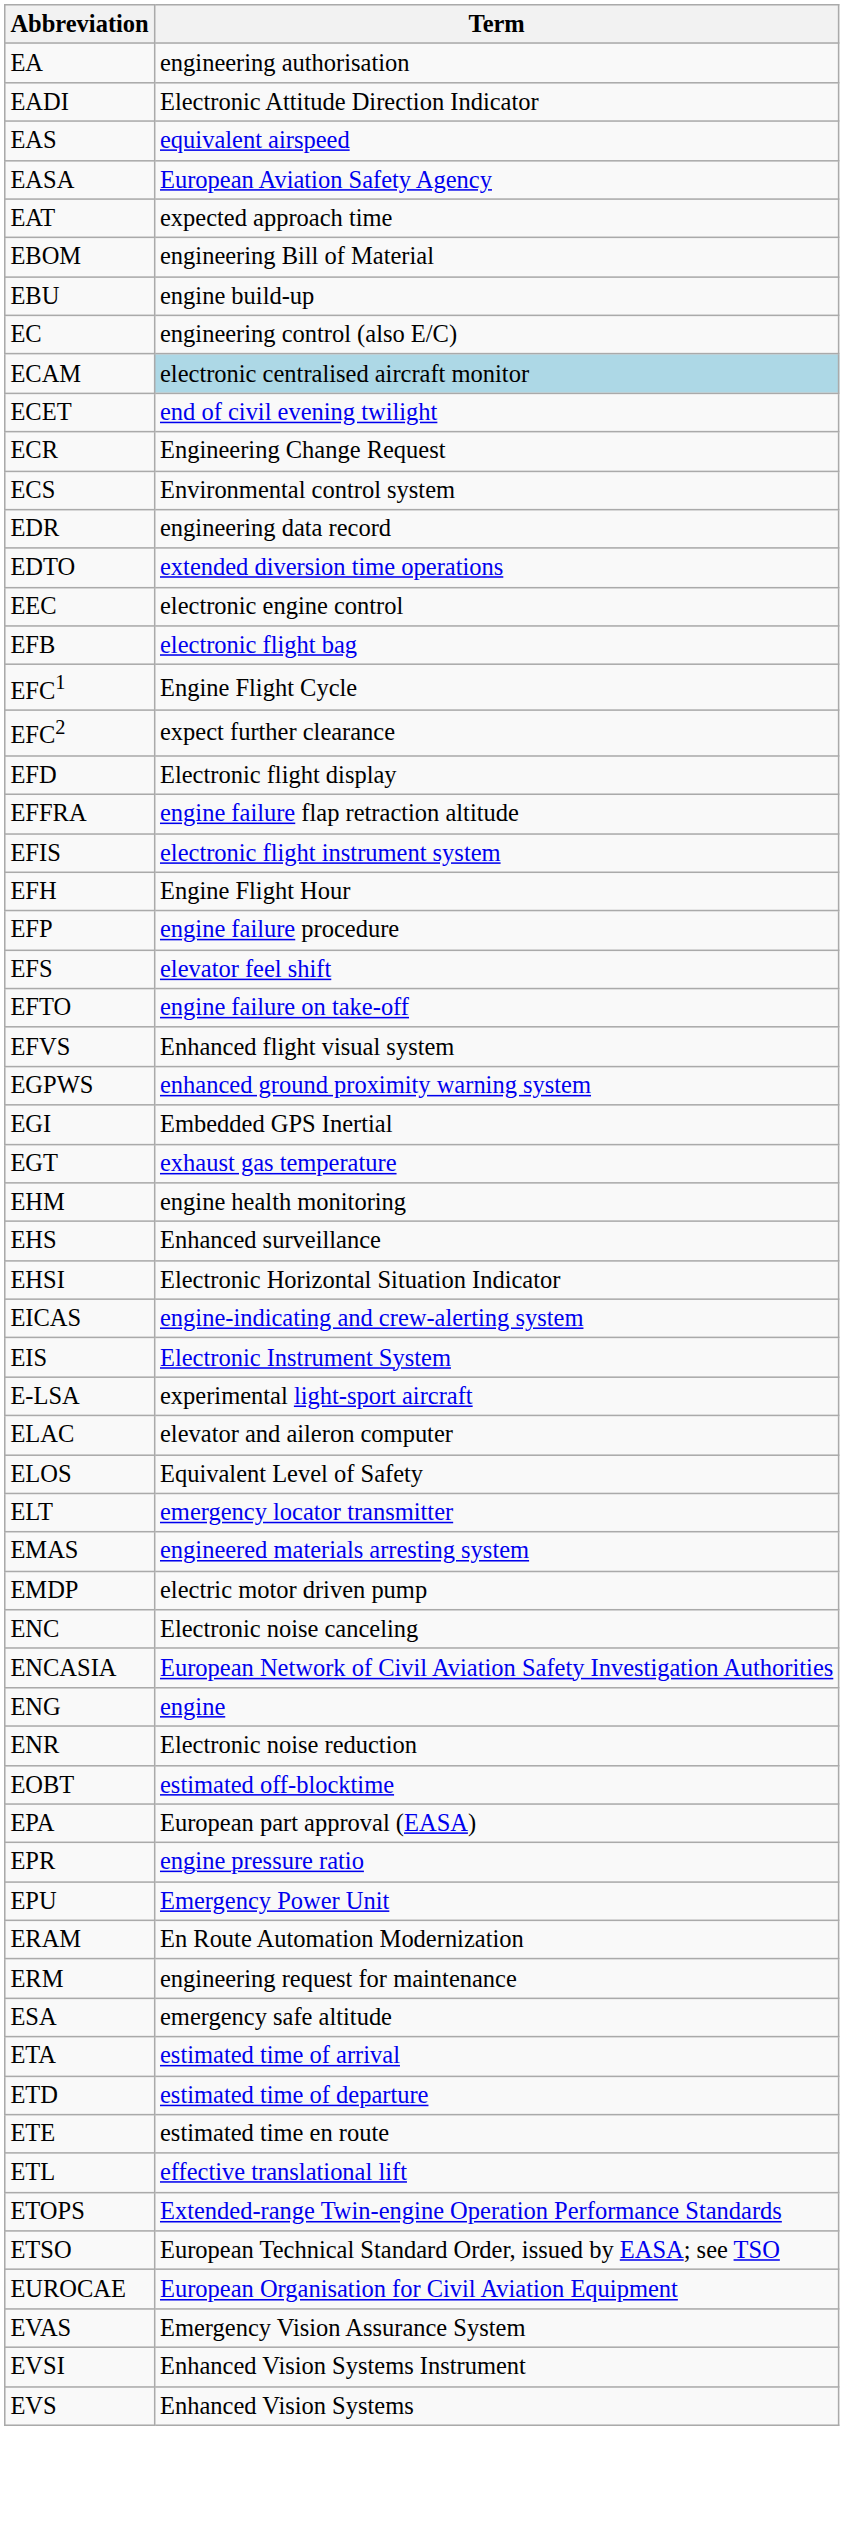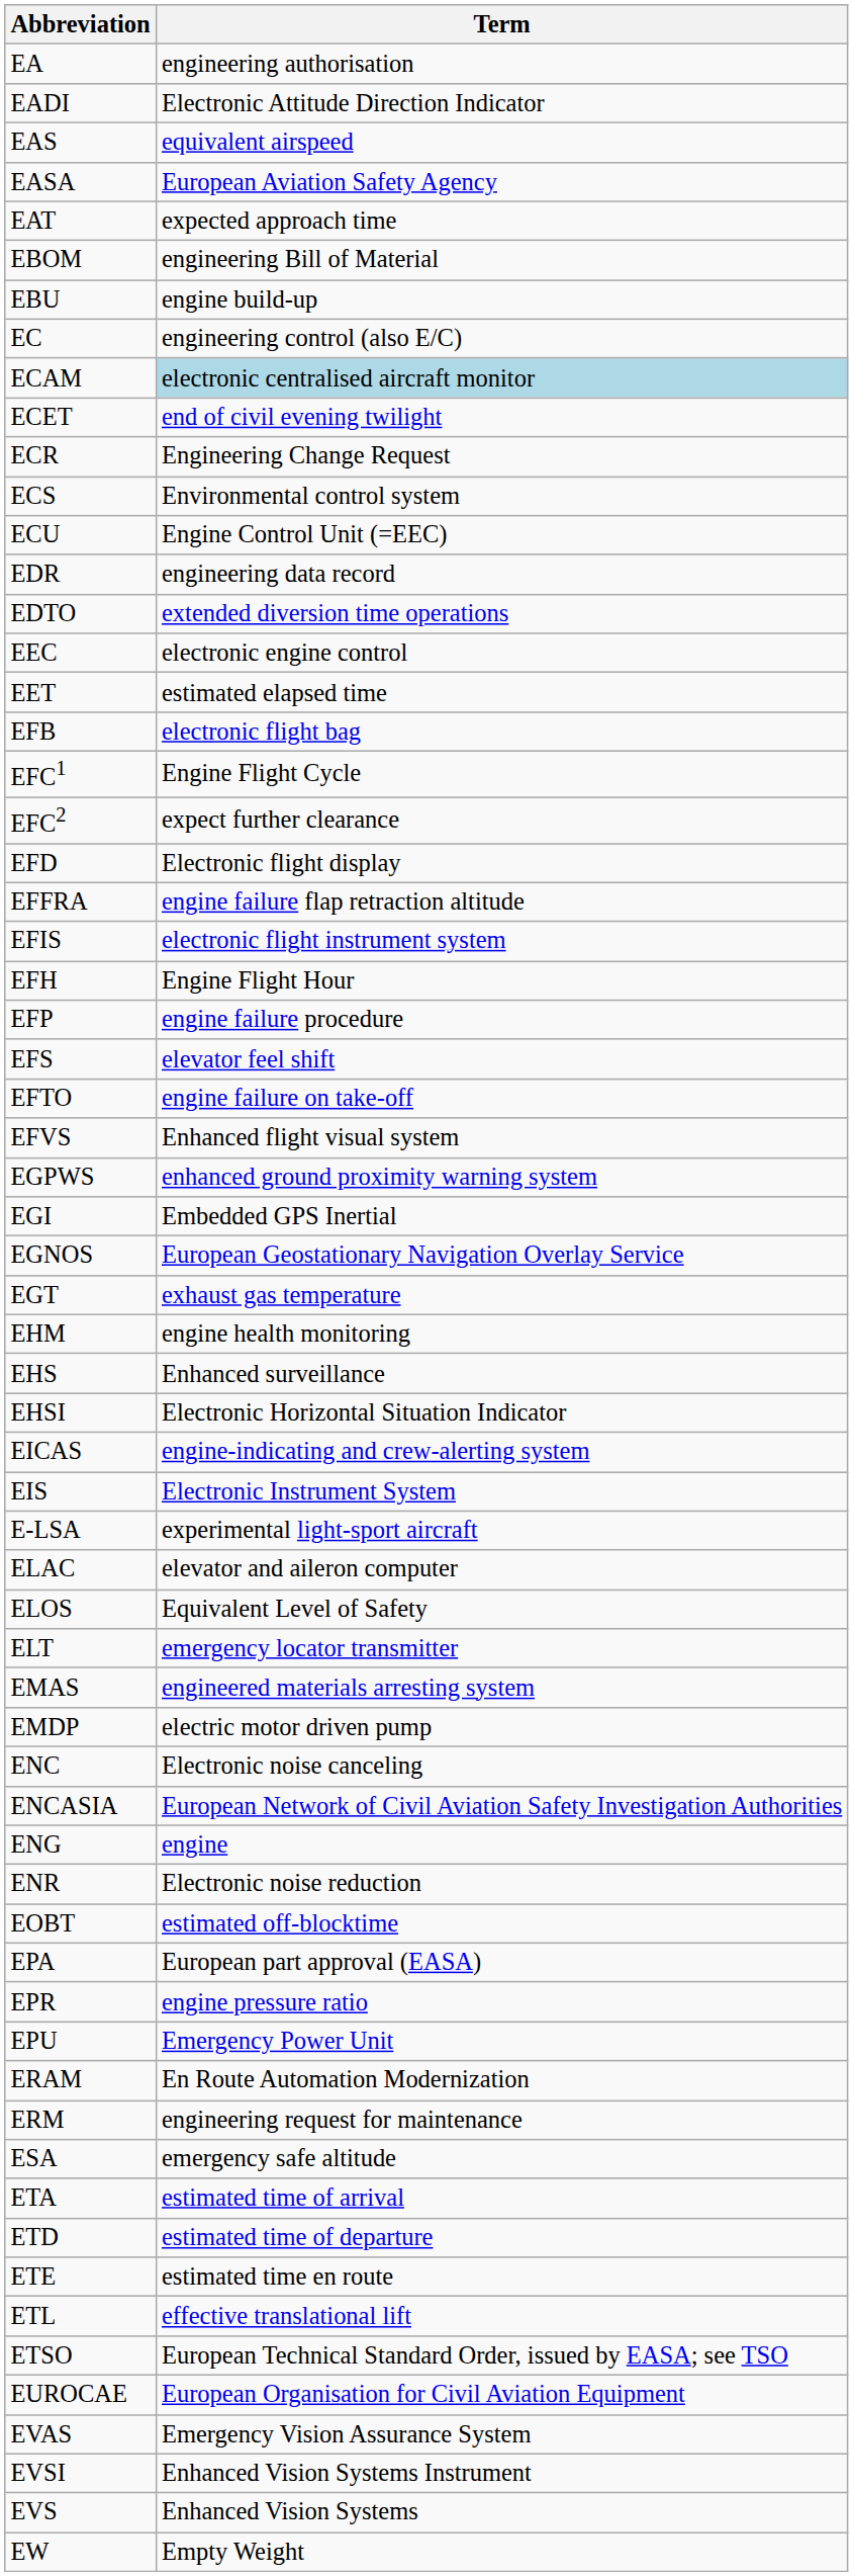 <table class="wikitable">
 <tr>
 <th>Abbreviation</th>
 <th>Term</th>
 </tr>
 <tr>
 <td>EA</td>
 <td>engineering authorisation</td>
 </tr>
 <tr>
 <td>EADI</td>
 <td>Electronic Attitude Direction Indicator</td>
 </tr>
 <tr>
 <td>EAS</td>
 <td><a href='#'>equivalent airspeed</a></td>
 </tr>
 <tr>
 <td>EASA</td>
 <td><a href='#'>European Aviation Safety Agency</a></td>
 </tr>
 <tr>
 <td>EAT</td>
 <td>expected approach time</td>
 </tr>
 <tr>
 <td>EBOM</td>
 <td>engineering Bill of Material</td>
 </tr>
 <tr>
 <td>EBU</td>
 <td>engine build-up</td>
 </tr>
 <tr>
 <td>EC</td>
 <td>engineering control (also E/C)</td>
 </tr>
 <tr>
 <td>ECAM</td>
 <td style="background: lightblue;">electronic centralised aircraft monitor</td>
 </tr>
 <tr>
 <td>ECET</td>
 <td><a href='#'>end of civil evening twilight</a></td>
 </tr>
 <tr>
 <td>ECR</td>
 <td>Engineering Change Request</td>
 </tr>
 <tr>
 <td>ECS</td>
 <td>Environmental control system</td>
 </tr>
 <tr>
+<td>ECU</td>
+<td>Engine Control Unit (=EEC)</td>
+</tr>
+<tr>
 <td>EDR</td>
 <td>engineering data record</td>
 </tr>
 <tr>
 <td>EDTO</td>
 <td><a href='#'>extended diversion time operations</a></td>
 </tr>
 <tr>
 <td>EEC</td>
 <td>electronic engine control</td>
+</tr>
+<tr>
+<td>EET</td>
+<td>estimated elapsed time</td>
 </tr>
 <tr>
 <td>EFB</td>
 <td><a href='#'>electronic flight bag</a></td>
 </tr>
 <tr>
 <td>EFC<sup>1</sup></td>
 <td>Engine Flight Cycle</td>
 </tr>
 <tr>
 <td>EFC<sup>2</sup></td>
 <td>expect further clearance</td>
 </tr>
 <tr>
 <td>EFD</td>
 <td>Electronic flight display</td>
 </tr>
 <tr>
 <td>EFFRA</td>
 <td><a href='#'>engine failure</a> flap retraction altitude</td>
 </tr>
 <tr>
 <td>EFIS</td>
 <td><a href='#'>electronic flight instrument system</a></td>
 </tr>
 <tr>
 <td>EFH</td>
 <td>Engine Flight Hour</td>
 </tr>
 <tr>
 <td>EFP</td>
 <td><a href='#'>engine failure</a> procedure</td>
 </tr>
 <tr>
 <td>EFS</td>
 <td><a href='#'>elevator feel shift</a></td>
 </tr>
 <tr>
 <td>EFTO</td>
 <td><a href='#'>engine failure on take-off</a></td>
 </tr>
 <tr>
 <td>EFVS</td>
 <td>Enhanced flight visual system</td>
 </tr>
 <tr>
 <td>EGPWS</td>
 <td><a href='#'>enhanced ground proximity warning system</a></td>
 </tr>
 <tr>
 <td>EGI</td>
 <td>Embedded GPS Inertial</td>
+</tr>
+<tr>
+<td>EGNOS</td>
+<td><a href='#'>European Geostationary Navigation Overlay Service </a></td>
 </tr>
 <tr>
 <td>EGT</td>
 <td><a href='#'>exhaust gas temperature</a></td>
 </tr>
 <tr>
 <td>EHM</td>
 <td>engine health monitoring</td>
 </tr>
 <tr>
 <td>EHS</td>
 <td>Enhanced surveillance</td>
 </tr>
 <tr>
 <td>EHSI</td>
 <td>Electronic Horizontal Situation Indicator</td>
 </tr>
 <tr>
 <td>EICAS</td>
 <td><a href='#'>engine-indicating and crew-alerting system</a></td>
 </tr>
 <tr>
 <td>EIS</td>
 <td><a href='#'>Electronic Instrument System</a></td>
 </tr>
 <tr>
 <td>E-LSA</td>
 <td>experimental <a href='#'>light-sport aircraft</a></td>
 </tr>
 <tr>
 <td>ELAC</td>
 <td>elevator and aileron computer</td>
 </tr>
 <tr>
 <td>ELOS</td>
 <td>Equivalent Level of Safety</td>
 </tr>
 <tr>
 <td>ELT</td>
 <td><a href='#'>emergency locator transmitter</a></td>
 </tr>
 <tr>
 <td>EMAS</td>
 <td><a href='#'>engineered materials arresting system</a></td>
 </tr>
 <tr>
 <td>EMDP</td>
 <td>electric motor driven pump</td>
 </tr>
 <tr>
 <td>ENC</td>
 <td>Electronic noise canceling</td>
 </tr>
 <tr>
 <td>ENCASIA</td>
 <td><a href='#'>European Network of Civil Aviation Safety Investigation Authorities</a></td>
 </tr>
 <tr>
 <td>ENG</td>
 <td><a href='#'>engine</a></td>
 </tr>
 <tr>
 <td>ENR</td>
 <td>Electronic noise reduction</td>
 </tr>
 <tr>
 <td>EOBT</td>
 <td><a href='#'>estimated off-blocktime</a></td>
 </tr>
 <tr>
 <td>EPA</td>
 <td>European part approval (<a href='#'>EASA</a>)</td>
 </tr>
 <tr>
 <td>EPR</td>
 <td><a href='#'>engine pressure ratio</a></td>
 </tr>
 <tr>
 <td>EPU</td>
 <td><a href='#'>Emergency Power Unit</a></td>
 </tr>
 <tr>
 <td>ERAM</td>
 <td>En Route Automation Modernization</td>
 </tr>
 <tr>
 <td>ERM</td>
 <td>engineering request for maintenance</td>
 </tr>
 <tr>
 <td>ESA</td>
 <td>emergency safe altitude</td>
 </tr>
 <tr>
 <td>ETA</td>
 <td><a href='#'>estimated time of arrival</a></td>
 </tr>
 <tr>
 <td>ETD</td>
 <td><a href='#'>estimated time of departure</a></td>
 </tr>
 <tr>
 <td>ETE</td>
 <td>estimated time en route</td>
 </tr>
 <tr>
 <td>ETL</td>
 <td><a href='#'>effective translational lift</a></td>
 </tr>
 <tr>
-<td>ETOPS</td>
-<td><a href='#'>Extended-range Twin-engine Operation Performance Standards</a></td>
-</tr>
-<tr>
 <td>ETSO</td>
 <td>European Technical Standard Order, issued by <a href='#'>EASA</a>; see <a href='#'>TSO</a></td>
 </tr>
 <tr>
 <td>EUROCAE</td>
 <td><a href='#'>European Organisation for Civil Aviation Equipment</a></td>
 </tr>
 <tr>
 <td>EVAS</td>
 <td>Emergency Vision Assurance System</td>
 </tr>
 <tr>
 <td>EVSI</td>
 <td>Enhanced Vision Systems Instrument</td>
 </tr>
 <tr>
 <td>EVS</td>
 <td>Enhanced Vision Systems</td>
 </tr>
+<tr>
+<td>EW</td>
+<td>Empty Weight</td>
+</tr>
 </table>
